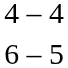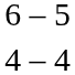 <table style="text-align:center">
 <tr>
 <th width=200></th>
 <th width=100></th>
 <th width=200></th>
 </tr>
 <tr>
 <td align=right><strong></strong></td>
+<td>6 – 5</td>
+<td align=left></td>
+</tr>
+<tr>
+<td align=right><strong></strong></td>
 <td>4 – 4</td>
 <td align=left><strong></strong></td>
 </tr>
-<tr>
-<td align=right><strong></strong></td>
-<td>6 – 5</td>
-<td align=left></td>
-</tr>
 </table>
